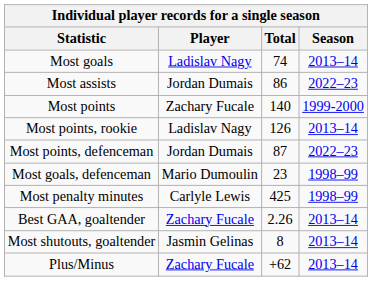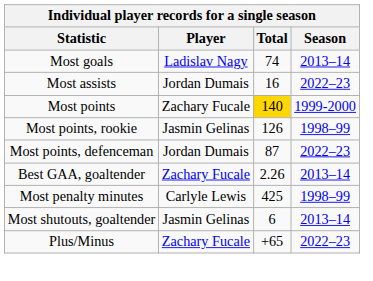 <table class="wikitable" style="text-align:center; float:left; margin-right:1em">
 <tr>
 <th colspan=4>Individual player records for a single season</th>
 </tr>
 <tr>
 <th>Statistic</th>
 <th>Player</th>
 <th>Total</th>
 <th>Season</th>
 </tr>
 <tr>
 <td>Most goals</td>
 <td><a href='#'>Ladislav Nagy</a></td>
 <td>74</td>
 <td><a href='#'>2013–14</a></td>
 </tr>
 <tr>
 <td>Most assists</td>
 <td>Jordan Dumais</td>
-<td>86</td>
+<td>16</td>
 <td><a href='#'>2022–23</a></td>
 </tr>
 <tr>
 <td>Most points</td>
 <td>Zachary Fucale</td>
-<td>140</td>
+<td style="background: gold;">140</td>
 <td><a href='#'>1999-2000</a></td>
 </tr>
 <tr>
 <td>Most points, rookie</td>
-<td>Ladislav Nagy</td>
+<td>Jasmin Gelinas</td>
 <td>126</td>
-<td><a href='#'>2013–14</a></td>
+<td><a href='#'>1998–99</a></td>
 </tr>
 <tr>
 <td>Most points, defenceman</td>
 <td>Jordan Dumais</td>
 <td>87</td>
 <td><a href='#'>2022–23</a></td>
 </tr>
 <tr>
-<td>Most goals, defenceman</td>
-<td>Mario Dumoulin</td>
-<td>23</td>
-<td><a href='#'>1998–99</a></td>
+<td>Best GAA, goaltender</td>
+<td><a href='#'>Zachary Fucale</a></td>
+<td>2.26</td>
+<td><a href='#'>2013–14</a></td>
 </tr>
 <tr>
 <td>Most penalty minutes</td>
 <td>Carlyle Lewis</td>
 <td>425</td>
 <td><a href='#'>1998–99</a></td>
 </tr>
 <tr>
-<td>Best GAA, goaltender</td>
-<td><a href='#'>Zachary Fucale</a></td>
-<td>2.26</td>
-<td><a href='#'>2013–14</a></td>
-</tr>
-<tr>
 <td>Most shutouts, goaltender</td>
 <td>Jasmin Gelinas</td>
-<td>8</td>
+<td>6</td>
 <td><a href='#'>2013–14</a></td>
 </tr>
 <tr>
 <td>Plus/Minus</td>
 <td><a href='#'>Zachary Fucale</a></td>
-<td>+62</td>
-<td><a href='#'>2013–14</a></td>
+<td>+65</td>
+<td><a href='#'>2022–23</a></td>
 </tr>
 </table>
